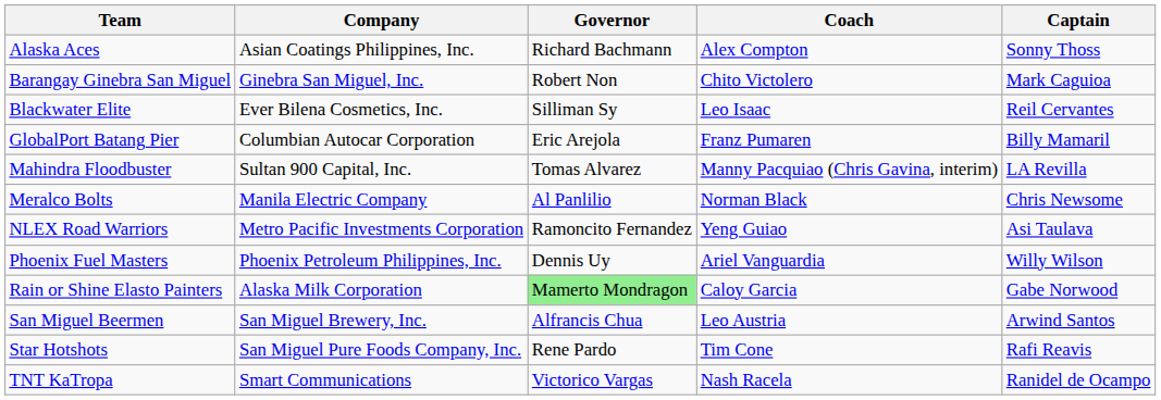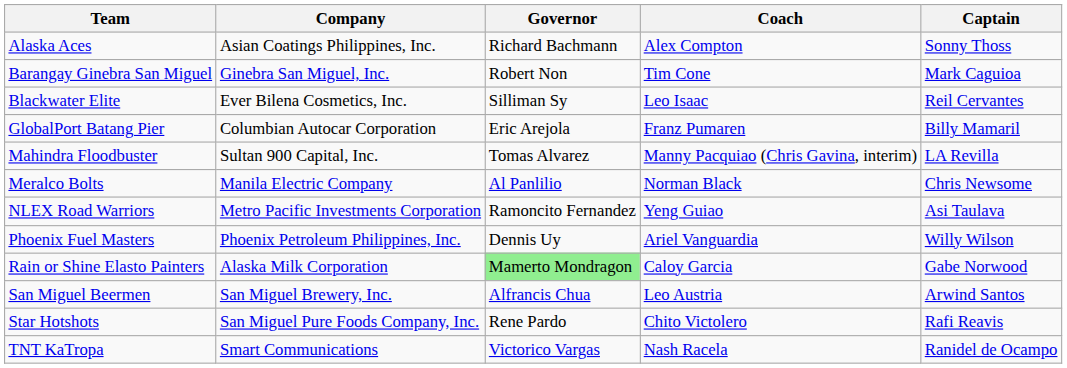 <table class="wikitable sortable" style="font-size:95%">
 <tr>
 <th>Team</th>
 <th>Company</th>
 <th>Governor</th>
 <th>Coach</th>
 <th>Captain</th>
 </tr>
 <tr>
 <td><a href='#'>Alaska Aces</a></td>
 <td>Asian Coatings Philippines, Inc.</td>
 <td>Richard Bachmann</td>
 <td><a href='#'>Alex Compton</a></td>
 <td><a href='#'>Sonny Thoss</a></td>
 </tr>
 <tr>
 <td><a href='#'>Barangay Ginebra San Miguel</a></td>
 <td><a href='#'>Ginebra San Miguel, Inc.</a></td>
 <td>Robert Non</td>
-<td><a href='#'>Chito Victolero</a></td>
+<td><a href='#'>Tim Cone</a></td>
 <td><a href='#'>Mark Caguioa</a></td>
 </tr>
 <tr>
 <td><a href='#'>Blackwater Elite</a></td>
 <td>Ever Bilena Cosmetics, Inc.</td>
 <td>Silliman Sy</td>
 <td><a href='#'>Leo Isaac</a></td>
 <td><a href='#'>Reil Cervantes</a></td>
 </tr>
 <tr>
 <td><a href='#'>GlobalPort Batang Pier</a></td>
 <td>Columbian Autocar Corporation</td>
 <td>Eric Arejola</td>
 <td><a href='#'>Franz Pumaren</a></td>
 <td><a href='#'>Billy Mamaril</a></td>
 </tr>
 <tr>
 <td><a href='#'>Mahindra Floodbuster</a></td>
 <td>Sultan 900 Capital, Inc.</td>
 <td>Tomas Alvarez</td>
 <td><a href='#'>Manny Pacquiao</a> (<a href='#'>Chris Gavina</a>, interim)</td>
 <td><a href='#'>LA Revilla</a></td>
 </tr>
 <tr>
 <td><a href='#'>Meralco Bolts</a></td>
 <td><a href='#'>Manila Electric Company</a></td>
 <td><a href='#'>Al Panlilio</a></td>
 <td><a href='#'>Norman Black</a></td>
 <td><a href='#'>Chris Newsome</a></td>
 </tr>
 <tr>
 <td><a href='#'>NLEX Road Warriors</a></td>
 <td><a href='#'>Metro Pacific Investments Corporation</a></td>
 <td>Ramoncito Fernandez</td>
 <td><a href='#'>Yeng Guiao</a></td>
 <td><a href='#'>Asi Taulava</a></td>
 </tr>
 <tr>
 <td><a href='#'>Phoenix Fuel Masters</a></td>
 <td><a href='#'>Phoenix Petroleum Philippines, Inc.</a></td>
 <td>Dennis Uy</td>
 <td><a href='#'>Ariel Vanguardia</a></td>
 <td><a href='#'>Willy Wilson</a></td>
 </tr>
 <tr>
 <td><a href='#'>Rain or Shine Elasto Painters</a></td>
 <td><a href='#'>Alaska Milk Corporation</a></td>
 <td style="background: lightgreen;">Mamerto Mondragon</td>
 <td><a href='#'>Caloy Garcia</a></td>
 <td><a href='#'>Gabe Norwood</a></td>
 </tr>
 <tr>
 <td><a href='#'>San Miguel Beermen</a></td>
 <td><a href='#'>San Miguel Brewery, Inc.</a></td>
 <td><a href='#'>Alfrancis Chua</a></td>
 <td><a href='#'>Leo Austria</a></td>
 <td><a href='#'>Arwind Santos</a></td>
 </tr>
 <tr>
 <td><a href='#'>Star Hotshots</a></td>
 <td><a href='#'>San Miguel Pure Foods Company, Inc.</a></td>
 <td>Rene Pardo</td>
-<td><a href='#'>Tim Cone</a></td>
+<td><a href='#'>Chito Victolero</a></td>
 <td><a href='#'>Rafi Reavis</a></td>
 </tr>
 <tr>
 <td><a href='#'>TNT KaTropa</a></td>
 <td><a href='#'>Smart Communications</a></td>
 <td><a href='#'>Victorico Vargas</a></td>
 <td><a href='#'>Nash Racela</a></td>
 <td><a href='#'>Ranidel de Ocampo</a></td>
 </tr>
 </table>
